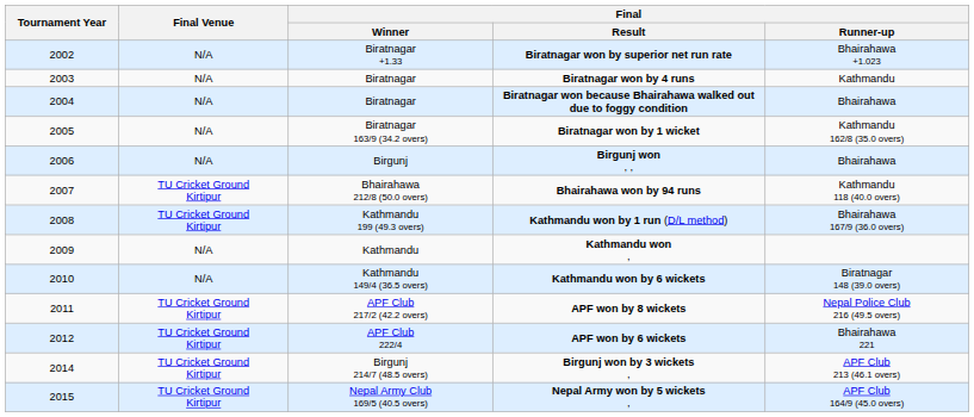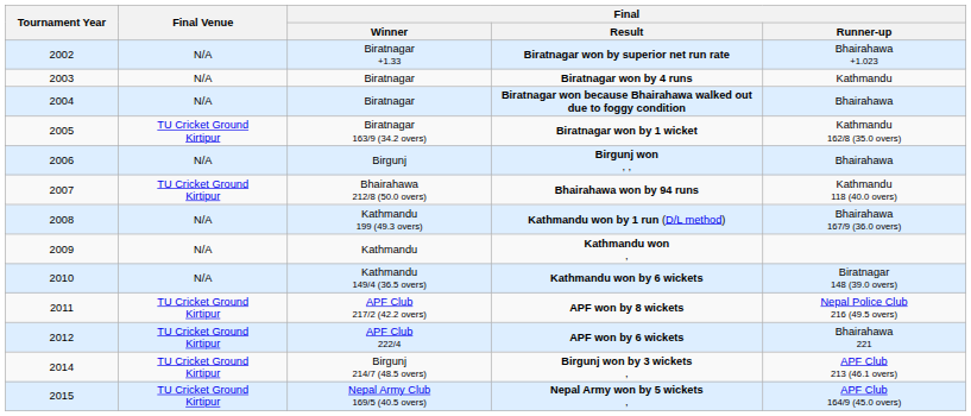 <table class="wikitable" style="font-size:90%; width: 100%; text-align: center;">
 <tr>
 <th rowspan=2 width=10%>Tournament Year</th>
 <th rowspan=2 width=15%>Final Venue</th>
 <th colspan=3>Final</th>
 </tr>
 <tr>
 <th width=18%>Winner</th>
 <th width=24%>Result</th>
 <th width=18%>Runner-up</th>
 </tr>
 <tr style="background:#ddeeff">
 <td>2002</td>
 <td>N/A</td>
 <td>Biratnagar<br><small>+1.33</small></td>
 <td><strong>Biratnagar won by superior net run rate</strong><br></td>
 <td>Bhairahawa<br><small>+1.023</small></td>
 </tr>
 <tr>
 <td>2003</td>
 <td>N/A</td>
 <td>Biratnagar</td>
 <td><strong>Biratnagar won by 4 runs</strong></td>
 <td>Kathmandu</td>
 </tr>
 <tr style="background:#ddeeff">
 <td>2004</td>
 <td>N/A</td>
 <td>Biratnagar</td>
 <td><strong>Biratnagar won because Bhairahawa walked out due to foggy condition</strong><br></td>
 <td>Bhairahawa</td>
 </tr>
 <tr>
 <td>2005</td>
-<td>N/A</td>
+<td><a href='#'>TU Cricket Ground</a><br><a href='#'>Kirtipur</a></td>
 <td>Biratnagar<br><small>163/9 (34.2 overs)</small></td>
 <td><strong>Biratnagar won by 1 wicket</strong></td>
 <td>Kathmandu<br><small>162/8 (35.0 overs)</small></td>
 </tr>
 <tr style="background:#ddeeff">
 <td>2006</td>
 <td>N/A</td>
 <td>Birgunj</td>
 <td><strong>Birgunj won</strong><br>, , </td>
 <td>Bhairahawa</td>
 </tr>
 <tr>
 <td>2007</td>
 <td><a href='#'>TU Cricket Ground</a><br><a href='#'>Kirtipur</a></td>
 <td>Bhairahawa<br><small>212/8 (50.0 overs)</small></td>
 <td><strong>Bhairahawa won by 94 runs</strong><br></td>
 <td>Kathmandu<br><small>118 (40.0 overs)</small></td>
 </tr>
 <tr style="background:#ddeeff">
 <td>2008</td>
-<td><a href='#'>TU Cricket Ground</a><br><a href='#'>Kirtipur</a></td>
+<td>N/A</td>
 <td>Kathmandu<br><small>199 (49.3 overs)</small></td>
 <td><strong>Kathmandu won by 1 run</strong> (<a href='#'>D/L method</a>)<br></td>
 <td>Bhairahawa<br><small>167/9 (36.0 overs)</small></td>
 </tr>
 <tr>
 <td>2009</td>
 <td>N/A</td>
 <td>Kathmandu</td>
 <td><strong>Kathmandu won</strong><br>, </td>
 <td></td>
 </tr>
 <tr style="background:#ddeeff">
 <td>2010</td>
 <td>N/A</td>
 <td>Kathmandu<br><small>149/4 (36.5 overs)</small></td>
 <td><strong>Kathmandu won by 6 wickets</strong><br></td>
 <td>Biratnagar<br><small>148 (39.0 overs)</small></td>
 </tr>
 <tr>
 <td>2011</td>
 <td><a href='#'>TU Cricket Ground</a><br><a href='#'>Kirtipur</a></td>
 <td><a href='#'>APF Club</a><br><small>217/2 (42.2 overs)</small></td>
 <td><strong>APF won by 8 wickets</strong><br></td>
 <td><a href='#'>Nepal Police Club</a><br><small>216 (49.5 overs)</small></td>
 </tr>
 <tr style="background:#ddeeff">
 <td>2012</td>
 <td><a href='#'>TU Cricket Ground</a><br><a href='#'>Kirtipur</a></td>
 <td><a href='#'>APF Club</a><br><small>222/4</small></td>
 <td><strong>APF won by 6 wickets</strong><br></td>
 <td>Bhairahawa<br><small>221</small></td>
 </tr>
 <tr>
 <td>2014</td>
 <td><a href='#'>TU Cricket Ground</a><br><a href='#'>Kirtipur</a></td>
 <td>Birgunj<br><small>214/7 (48.5 overs)</small></td>
 <td><strong>Birgunj won by 3 wickets</strong><br>, </td>
 <td><a href='#'>APF Club</a><br><small>213 (46.1 overs)</small></td>
 </tr>
 <tr style="background:#ddeeff">
 <td>2015</td>
 <td><a href='#'>TU Cricket Ground</a><br><a href='#'>Kirtipur</a></td>
 <td><a href='#'>Nepal Army Club</a><br><small>169/5 (40.5 overs)</small></td>
 <td><strong>Nepal Army won by 5 wickets</strong><br>, </td>
 <td><a href='#'>APF Club</a><br><small>164/9 (45.0 overs)</small></td>
 </tr>
 </table>
